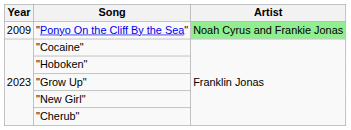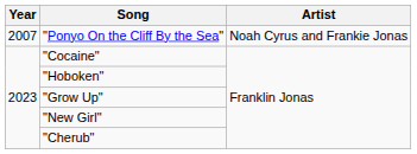 <table class="wikitable">
 <tr>
 <th>Year</th>
 <th>Song</th>
 <th>Artist</th>
 </tr>
 <tr>
-<td>2009</td>
+<td>2007</td>
 <td>"<a href='#'>Ponyo On the Cliff By the Sea</a>"</td>
-<td style="background: lightgreen;">Noah Cyrus and Frankie Jonas</td>
+<td>Noah Cyrus and Frankie Jonas</td>
 </tr>
 <tr>
 <td rowspan="5">2023</td>
 <td>"Cocaine"</td>
 <td rowspan="5">Franklin Jonas</td>
 </tr>
 <tr>
 <td>"Hoboken"</td>
 </tr>
 <tr>
 <td>"Grow Up"</td>
 </tr>
 <tr>
 <td>"New Girl"</td>
 </tr>
 <tr>
 <td>"Cherub"</td>
 </tr>
 </table>
